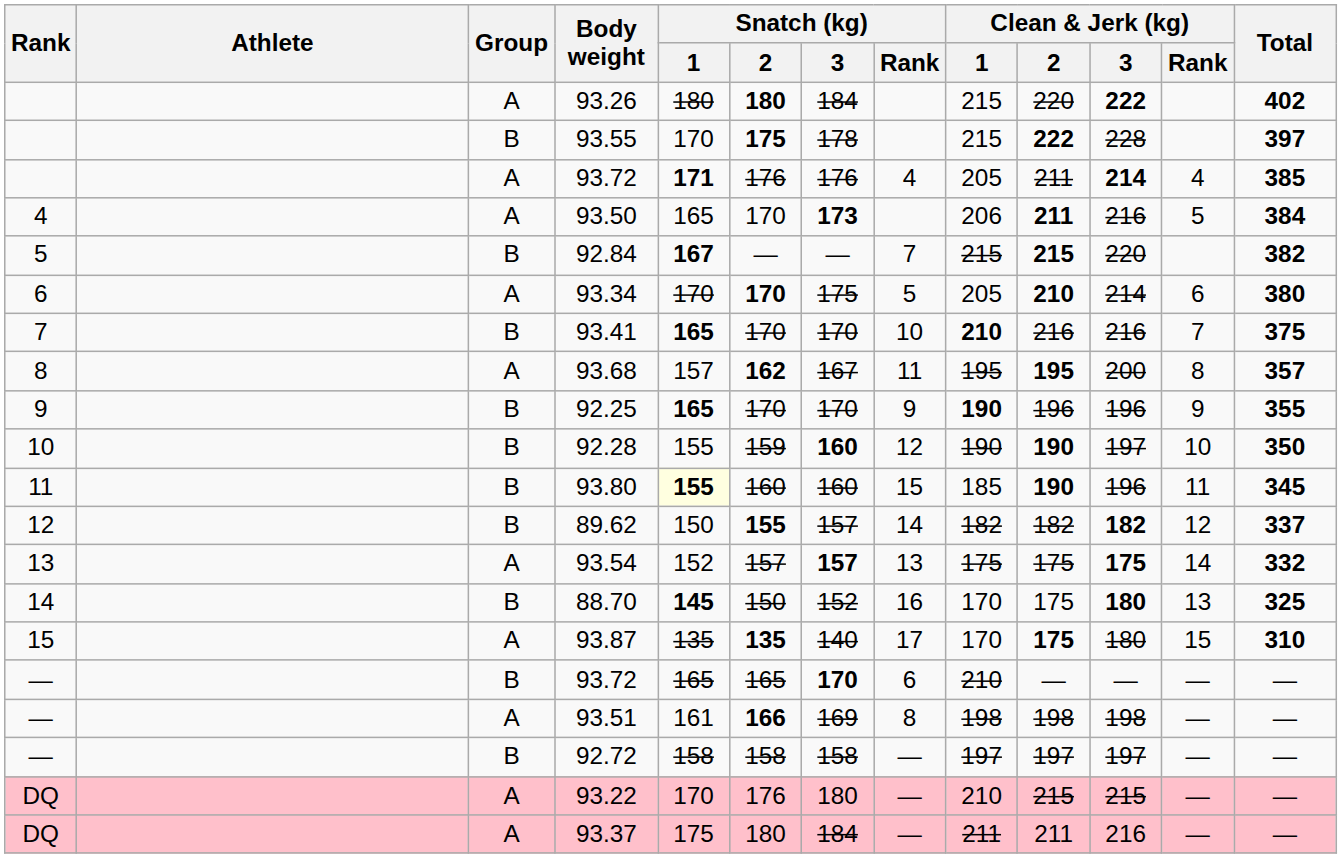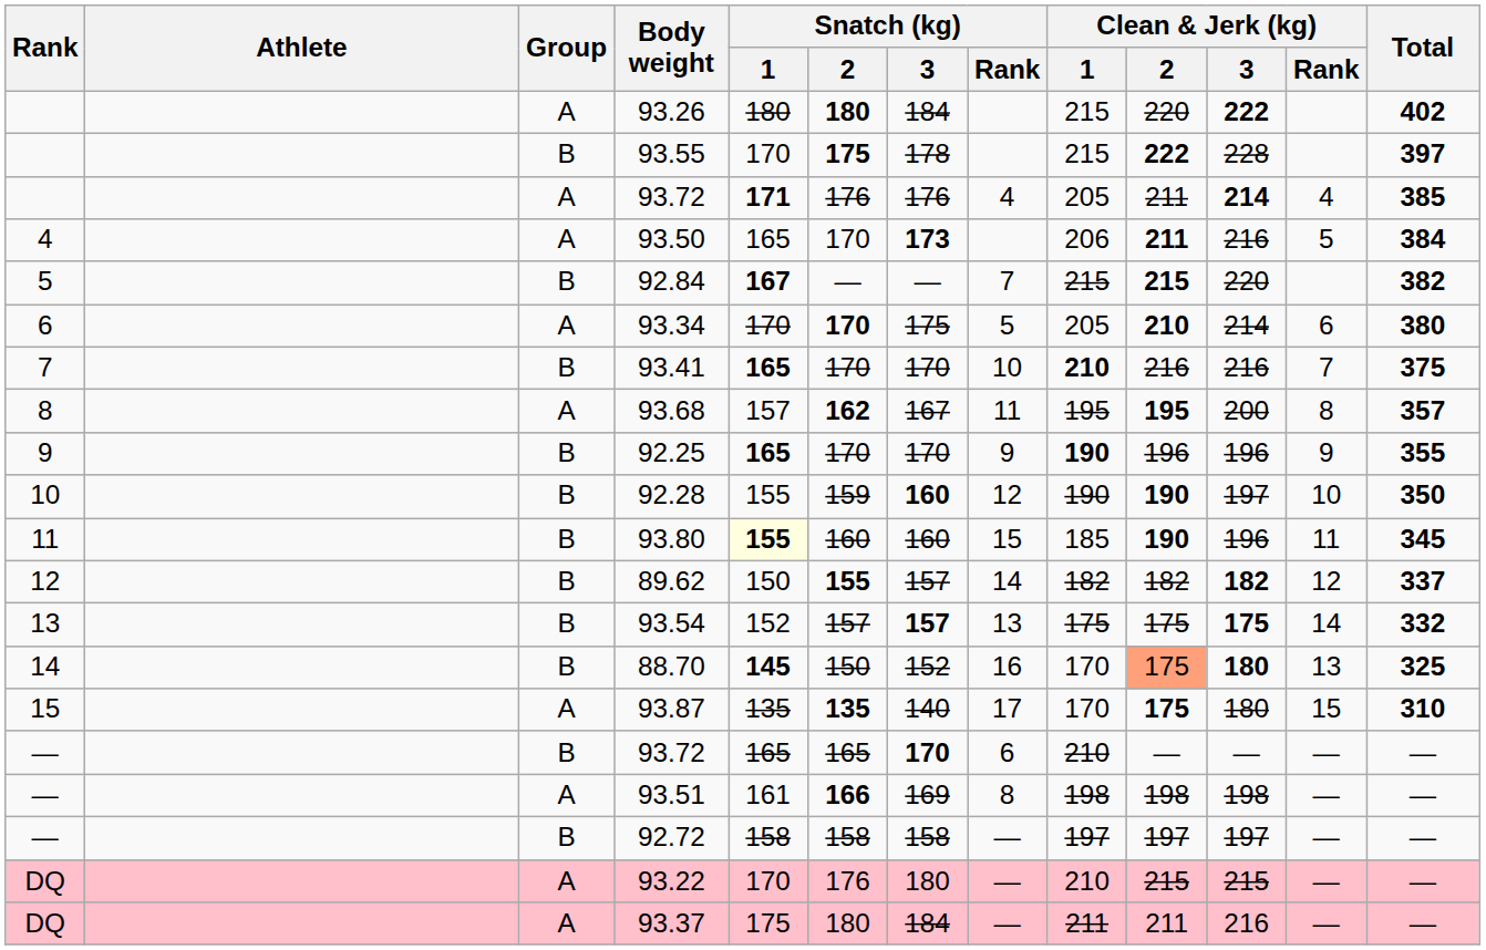 <table class = "wikitable" style="text-align:center;">
 <tr>
 <th rowspan=2 width=40>Rank</th>
 <th rowspan=2 width=250>Athlete</th>
 <th rowspan=2 width=50>Group</th>
 <th rowspan=2 width=60>Body weight</th>
 <th colspan=4>Snatch (kg)</th>
 <th colspan=4>Clean & Jerk (kg)</th>
 <th rowspan=2 width=60>Total</th>
 </tr>
 <tr>
 <th width=40>1</th>
 <th width=40>2</th>
 <th width=40>3</th>
 <th width=40>Rank</th>
 <th width=40>1</th>
 <th width=40>2</th>
 <th width=40>3</th>
 <th width=40>Rank</th>
 </tr>
 <tr>
 <td></td>
 <td align=left></td>
 <td>A</td>
 <td>93.26</td>
 <td><s>180</s></td>
 <td><strong>180</strong></td>
 <td><s>184</s></td>
 <td></td>
 <td>215</td>
 <td><s>220</s></td>
 <td><strong>222</strong></td>
 <td></td>
 <td><strong>402</strong></td>
 </tr>
 <tr>
 <td></td>
 <td align=left></td>
 <td>B</td>
 <td>93.55</td>
 <td>170</td>
 <td><strong>175</strong></td>
 <td><s>178</s></td>
 <td></td>
 <td>215</td>
 <td><strong>222</strong></td>
 <td><s>228</s></td>
 <td></td>
 <td><strong>397</strong></td>
 </tr>
 <tr>
 <td></td>
 <td align=left></td>
 <td>A</td>
 <td>93.72</td>
 <td><strong>171</strong></td>
 <td><s>176</s></td>
 <td><s>176</s></td>
 <td>4</td>
 <td>205</td>
 <td><s>211</s></td>
 <td><strong>214</strong></td>
 <td>4</td>
 <td><strong>385</strong></td>
 </tr>
 <tr>
 <td>4</td>
 <td align=left></td>
 <td>A</td>
 <td>93.50</td>
 <td>165</td>
 <td>170</td>
 <td><strong>173</strong></td>
 <td></td>
 <td>206</td>
 <td><strong>211</strong></td>
 <td><s>216</s></td>
 <td>5</td>
 <td><strong>384</strong></td>
 </tr>
 <tr>
 <td>5</td>
 <td align=left></td>
 <td>B</td>
 <td>92.84</td>
 <td><strong>167</strong></td>
 <td>—</td>
 <td>—</td>
 <td>7</td>
 <td><s>215</s></td>
 <td><strong>215</strong></td>
 <td><s>220</s></td>
 <td></td>
 <td><strong>382</strong></td>
 </tr>
 <tr>
 <td>6</td>
 <td align=left></td>
 <td>A</td>
 <td>93.34</td>
 <td><s>170</s></td>
 <td><strong>170</strong></td>
 <td><s>175</s></td>
 <td>5</td>
 <td>205</td>
 <td><strong>210</strong></td>
 <td><s>214</s></td>
 <td>6</td>
 <td><strong>380</strong></td>
 </tr>
 <tr>
 <td>7</td>
 <td align=left></td>
 <td>B</td>
 <td>93.41</td>
 <td><strong>165</strong></td>
 <td><s>170</s></td>
 <td><s>170</s></td>
 <td>10</td>
 <td><strong>210</strong></td>
 <td><s>216</s></td>
 <td><s>216</s></td>
 <td>7</td>
 <td><strong>375</strong></td>
 </tr>
 <tr>
 <td>8</td>
 <td align=left></td>
 <td>A</td>
 <td>93.68</td>
 <td>157</td>
 <td><strong>162</strong></td>
 <td><s>167</s></td>
 <td>11</td>
 <td><s>195</s></td>
 <td><strong>195</strong></td>
 <td><s>200</s></td>
 <td>8</td>
 <td><strong>357</strong></td>
 </tr>
 <tr>
 <td>9</td>
 <td align=left></td>
 <td>B</td>
 <td>92.25</td>
 <td><strong>165</strong></td>
 <td><s>170</s></td>
 <td><s>170</s></td>
 <td>9</td>
 <td><strong>190</strong></td>
 <td><s>196</s></td>
 <td><s>196</s></td>
 <td>9</td>
 <td><strong>355</strong></td>
 </tr>
 <tr>
 <td>10</td>
 <td align=left></td>
 <td>B</td>
 <td>92.28</td>
 <td>155</td>
 <td><s>159</s></td>
 <td><strong>160</strong></td>
 <td>12</td>
 <td><s>190</s></td>
 <td><strong>190</strong></td>
 <td><s>197</s></td>
 <td>10</td>
 <td><strong>350</strong></td>
 </tr>
 <tr>
 <td>11</td>
 <td align=left></td>
 <td>B</td>
 <td>93.80</td>
 <td style="background: lightyellow;"><strong>155</strong></td>
 <td><s>160</s></td>
 <td><s>160</s></td>
 <td>15</td>
 <td>185</td>
 <td><strong>190</strong></td>
 <td><s>196</s></td>
 <td>11</td>
 <td><strong>345</strong></td>
 </tr>
 <tr>
 <td>12</td>
 <td align=left></td>
 <td>B</td>
 <td>89.62</td>
 <td>150</td>
 <td><strong>155</strong></td>
 <td><s>157</s></td>
 <td>14</td>
 <td><s>182</s></td>
 <td><s>182</s></td>
 <td><strong>182</strong></td>
 <td>12</td>
 <td><strong>337</strong></td>
 </tr>
 <tr>
 <td>13</td>
 <td align=left></td>
-<td>A</td>
+<td>B</td>
 <td>93.54</td>
 <td>152</td>
 <td><s>157</s></td>
 <td><strong>157</strong></td>
 <td>13</td>
 <td><s>175</s></td>
 <td><s>175</s></td>
 <td><strong>175</strong></td>
 <td>14</td>
 <td><strong>332</strong></td>
 </tr>
 <tr>
 <td>14</td>
 <td align=left></td>
 <td>B</td>
 <td>88.70</td>
 <td><strong>145</strong></td>
 <td><s>150</s></td>
 <td><s>152</s></td>
 <td>16</td>
 <td>170</td>
-<td>175</td>
+<td style="background: lightsalmon;">175</td>
 <td><strong>180</strong></td>
 <td>13</td>
 <td><strong>325</strong></td>
 </tr>
 <tr>
 <td>15</td>
 <td align=left></td>
 <td>A</td>
 <td>93.87</td>
 <td><s>135</s></td>
 <td><strong>135</strong></td>
 <td><s>140</s></td>
 <td>17</td>
 <td>170</td>
 <td><strong>175</strong></td>
 <td><s>180</s></td>
 <td>15</td>
 <td><strong>310</strong></td>
 </tr>
 <tr>
 <td>—</td>
 <td align=left></td>
 <td>B</td>
 <td>93.72</td>
 <td><s>165</s></td>
 <td><s>165</s></td>
 <td><strong>170</strong></td>
 <td>6</td>
 <td><s>210</s></td>
 <td>—</td>
 <td>—</td>
 <td>—</td>
 <td>—</td>
 </tr>
 <tr>
 <td>—</td>
 <td align=left></td>
 <td>A</td>
 <td>93.51</td>
 <td>161</td>
 <td><strong>166</strong></td>
 <td><s>169</s></td>
 <td>8</td>
 <td><s>198</s></td>
 <td><s>198</s></td>
 <td><s>198</s></td>
 <td>—</td>
 <td>—</td>
 </tr>
 <tr>
 <td>—</td>
 <td align=left></td>
 <td>B</td>
 <td>92.72</td>
 <td><s>158</s></td>
 <td><s>158</s></td>
 <td><s>158</s></td>
 <td>—</td>
 <td><s>197</s></td>
 <td><s>197</s></td>
 <td><s>197</s></td>
 <td>—</td>
 <td>—</td>
 </tr>
 <tr bgcolor=pink>
 <td>DQ</td>
 <td align=left></td>
 <td>A</td>
 <td>93.22</td>
 <td>170</td>
 <td>176</td>
 <td>180</td>
 <td>—</td>
 <td>210</td>
 <td><s>215</s></td>
 <td><s>215</s></td>
 <td>—</td>
 <td>—</td>
 </tr>
 <tr bgcolor=pink>
 <td>DQ</td>
 <td align=left></td>
 <td>A</td>
 <td>93.37</td>
 <td>175</td>
 <td>180</td>
 <td><s>184</s></td>
 <td>—</td>
 <td><s>211</s></td>
 <td>211</td>
 <td>216</td>
 <td>—</td>
 <td>—</td>
 </tr>
 </table>
